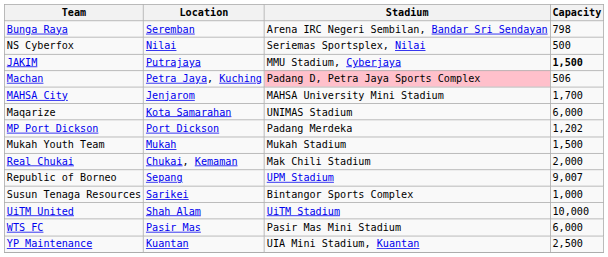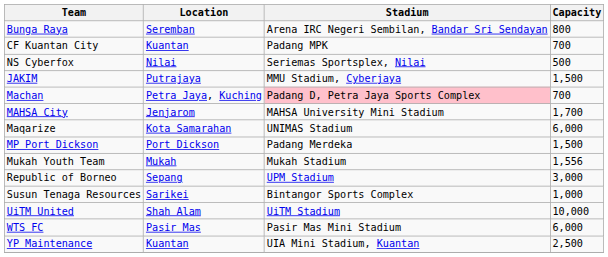 <table class="wikitable sortable">
 <tr>
 <th>Team</th>
 <th>Location</th>
 <th>Stadium</th>
 <th>Capacity</th>
 </tr>
 <tr>
 <td><a href='#'>Bunga Raya</a></td>
 <td><a href='#'>Seremban</a></td>
 <td>Arena IRC Negeri Sembilan, <a href='#'>Bandar Sri Sendayan</a></td>
-<td>798</td>
+<td>800</td>
+</tr>
+<tr>
+<td>CF Kuantan City</td>
+<td><a href='#'>Kuantan</a></td>
+<td>Padang MPK</td>
+<td>700</td>
 </tr>
 <tr>
 <td>NS Cyberfox</td>
 <td><a href='#'>Nilai</a></td>
 <td>Seriemas Sportsplex, <a href='#'>Nilai</a></td>
 <td>500</td>
 </tr>
 <tr>
 <td><a href='#'>JAKIM</a></td>
 <td><a href='#'>Putrajaya</a></td>
 <td>MMU Stadium, <a href='#'>Cyberjaya</a></td>
-<td><strong>1,500</strong></td>
+<td>1,500</td>
 </tr>
 <tr>
 <td><a href='#'>Machan</a></td>
 <td><a href='#'>Petra Jaya</a>, <a href='#'>Kuching</a></td>
 <td style="background: pink;">Padang D, Petra Jaya Sports Complex</td>
-<td>506</td>
+<td>700</td>
 </tr>
 <tr>
 <td><a href='#'>MAHSA City</a></td>
 <td><a href='#'>Jenjarom</a></td>
 <td>MAHSA University Mini Stadium</td>
 <td>1,700</td>
 </tr>
 <tr>
 <td>Maqarize</td>
 <td><a href='#'>Kota Samarahan</a></td>
 <td>UNIMAS Stadium</td>
 <td>6,000</td>
 </tr>
 <tr>
 <td><a href='#'>MP Port Dickson</a></td>
 <td><a href='#'>Port Dickson</a></td>
 <td>Padang Merdeka</td>
-<td>1,202</td>
+<td>1,500</td>
 </tr>
 <tr>
 <td>Mukah Youth Team</td>
 <td><a href='#'>Mukah</a></td>
 <td>Mukah Stadium</td>
-<td>1,500</td>
-</tr>
-<tr>
-<td><a href='#'>Real Chukai</a></td>
-<td><a href='#'>Chukai</a>, <a href='#'>Kemaman</a></td>
-<td>Mak Chili Stadium</td>
-<td>2,000</td>
+<td>1,556</td>
 </tr>
 <tr>
 <td>Republic of Borneo</td>
 <td><a href='#'>Sepang</a></td>
 <td><a href='#'>UPM Stadium</a></td>
-<td>9,007</td>
+<td>3,000</td>
 </tr>
 <tr>
 <td>Susun Tenaga Resources</td>
 <td><a href='#'>Sarikei</a></td>
 <td>Bintangor Sports Complex</td>
 <td>1,000</td>
 </tr>
 <tr>
 <td><a href='#'>UiTM United</a></td>
 <td><a href='#'>Shah Alam</a></td>
 <td><a href='#'>UiTM Stadium</a></td>
 <td>10,000</td>
 </tr>
 <tr>
 <td><a href='#'>WTS FC</a></td>
 <td><a href='#'>Pasir Mas</a></td>
 <td>Pasir Mas Mini Stadium</td>
 <td>6,000</td>
 </tr>
 <tr>
 <td><a href='#'>YP Maintenance</a></td>
 <td><a href='#'>Kuantan</a></td>
 <td>UIA Mini Stadium, <a href='#'>Kuantan</a></td>
 <td>2,500</td>
 </tr>
 <tr>
 </tr>
 </table>
